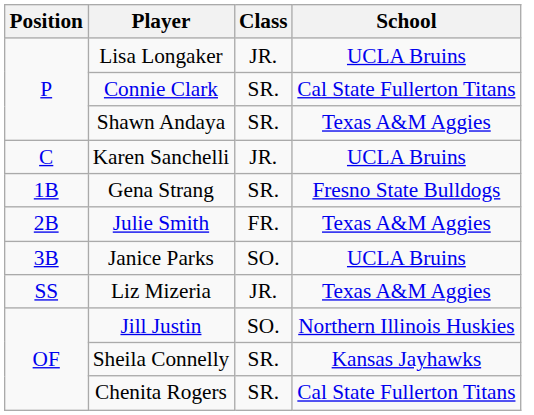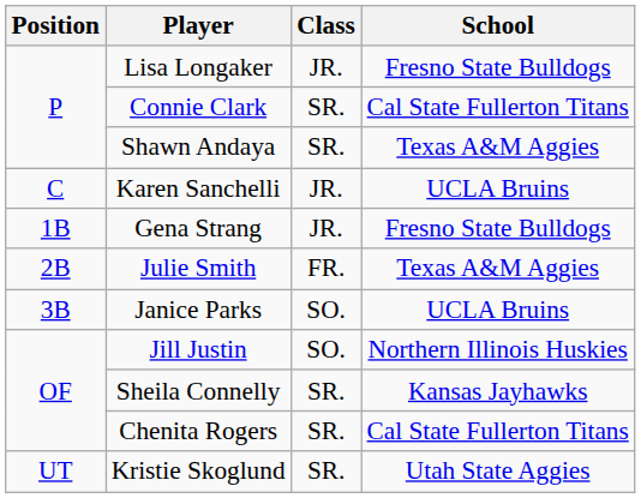 <table class="wikitable">
 <tr>
 <th>Position</th>
 <th>Player</th>
 <th>Class</th>
 <th>School</th>
 </tr>
 <tr align=center>
 <td rowspan=3><a href='#'>P</a></td>
 <td>Lisa Longaker</td>
 <td>JR.</td>
-<td><a href='#'>UCLA Bruins</a></td>
+<td><a href='#'>Fresno State Bulldogs</a></td>
 </tr>
 <tr align=center>
 <td><a href='#'>Connie Clark</a></td>
 <td>SR.</td>
 <td><a href='#'>Cal State Fullerton Titans</a></td>
 </tr>
 <tr align=center>
 <td>Shawn Andaya</td>
 <td>SR.</td>
 <td><a href='#'>Texas A&M Aggies</a></td>
 </tr>
 <tr align=center>
 <td rowspan=1><a href='#'>C</a></td>
 <td>Karen Sanchelli</td>
 <td>JR.</td>
 <td><a href='#'>UCLA Bruins</a></td>
 </tr>
 <tr align=center>
 <td rowspan=1><a href='#'>1B</a></td>
 <td>Gena Strang</td>
-<td>SR.</td>
+<td>JR.</td>
 <td><a href='#'>Fresno State Bulldogs</a></td>
 </tr>
 <tr align=center>
 <td rowspan=1><a href='#'>2B</a></td>
 <td><a href='#'>Julie Smith</a></td>
 <td>FR.</td>
 <td><a href='#'>Texas A&M Aggies</a></td>
 </tr>
 <tr align=center>
 <td rowspan=1><a href='#'>3B</a></td>
 <td>Janice Parks</td>
 <td>SO.</td>
 <td><a href='#'>UCLA Bruins</a></td>
-</tr>
-<tr align=center>
-<td rowspan=1><a href='#'>SS</a></td>
-<td>Liz Mizeria</td>
-<td>JR.</td>
-<td><a href='#'>Texas A&M Aggies</a></td>
 </tr>
 <tr align=center>
 <td rowspan=3><a href='#'>OF</a></td>
 <td><a href='#'>Jill Justin</a></td>
 <td>SO.</td>
 <td><a href='#'>Northern Illinois Huskies</a></td>
 </tr>
 <tr align=center>
 <td>Sheila Connelly</td>
 <td>SR.</td>
 <td><a href='#'>Kansas Jayhawks</a></td>
 </tr>
 <tr align=center>
 <td>Chenita Rogers</td>
 <td>SR.</td>
 <td><a href='#'>Cal State Fullerton Titans</a></td>
 </tr>
+<tr align=center>
+<td rowspan=1><a href='#'>UT</a></td>
+<td>Kristie Skoglund</td>
+<td>SR.</td>
+<td><a href='#'>Utah State Aggies</a></td>
+</tr>
 </table>
